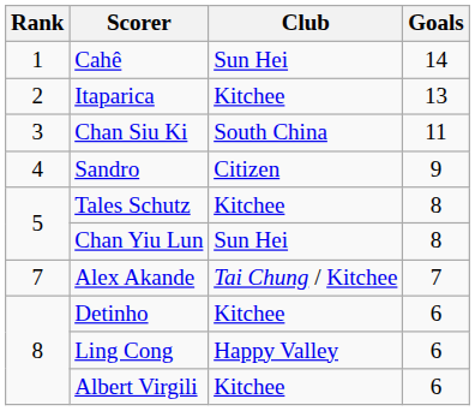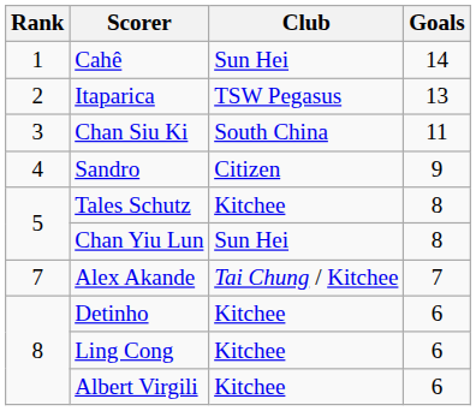 <table class="wikitable">
 <tr>
 <th>Rank</th>
 <th>Scorer</th>
 <th>Club</th>
 <th>Goals</th>
 </tr>
 <tr>
 <td align=center>1</td>
 <td><a href='#'>Cahê</a></td>
 <td><a href='#'>Sun Hei</a></td>
 <td align=center>14</td>
 </tr>
 <tr>
 <td align=center>2</td>
 <td><a href='#'>Itaparica</a></td>
-<td><a href='#'>Kitchee</a></td>
+<td><a href='#'>TSW Pegasus</a></td>
 <td align=center>13</td>
 </tr>
 <tr>
 <td align=center>3</td>
 <td><a href='#'>Chan Siu Ki</a></td>
 <td><a href='#'>South China</a></td>
 <td align=center>11</td>
 </tr>
 <tr>
 <td align=center>4</td>
 <td><a href='#'>Sandro</a></td>
 <td><a href='#'>Citizen</a></td>
 <td align=center>9</td>
 </tr>
 <tr>
 <td rowspan=2 align=center>5</td>
 <td><a href='#'>Tales Schutz</a></td>
 <td><a href='#'>Kitchee</a></td>
 <td align=center>8</td>
 </tr>
 <tr>
 <td><a href='#'>Chan Yiu Lun</a></td>
 <td><a href='#'>Sun Hei</a></td>
 <td align=center>8</td>
 </tr>
 <tr>
 <td align=center>7</td>
 <td><a href='#'>Alex Akande</a></td>
 <td><em><a href='#'>Tai Chung</a></em> / <a href='#'>Kitchee</a></td>
 <td align=center>7</td>
 </tr>
 <tr>
 <td rowspan=3 align=center>8</td>
 <td><a href='#'>Detinho</a></td>
 <td><a href='#'>Kitchee</a></td>
 <td align=center>6</td>
 </tr>
 <tr>
 <td><a href='#'>Ling Cong</a></td>
-<td><a href='#'>Happy Valley</a></td>
+<td><a href='#'>Kitchee</a></td>
 <td align=center>6</td>
 </tr>
 <tr>
 <td><a href='#'>Albert Virgili</a></td>
 <td><a href='#'>Kitchee</a></td>
 <td align=center>6</td>
 </tr>
 </table>
